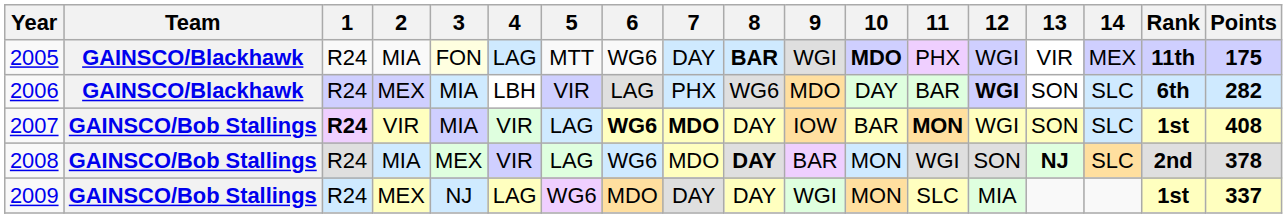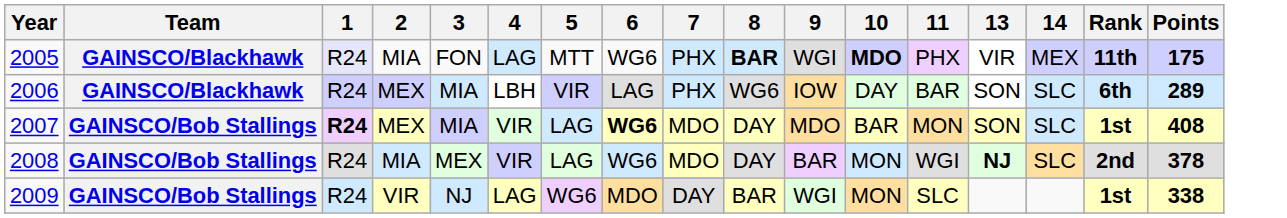 <table class="wikitable" style="text-align:center; font-size:90%">
 <tr>
 <th>Year</th>
 <th>Team</th>
 <th>1</th>
 <th>2</th>
 <th>3</th>
 <th>4</th>
 <th>5</th>
 <th>6</th>
 <th>7</th>
 <th>8</th>
 <th>9</th>
 <th>10</th>
 <th>11</th>
-<th>12</th>
 <th>13</th>
 <th>14</th>
 <th>Rank</th>
 <th>Points</th>
 </tr>
 <tr>
 <td><a href='#'>2005</a></td>
 <th><a href='#'>GAINSCO/Blackhawk</a></th>
-<td>R24<br></td>
+<td style="background: lavender;">R24<br></td>
 <td>MIA<br></td>
-<td style="background: lightyellow;">FON<br></td>
+<td>FON<br></td>
 <td style="background:#CFEAFF;">LAG<br></td>
 <td>MTT<br></td>
 <td>WG6<br></td>
-<td style="background:#CFEAFF;">DAY<br></td>
+<td style="background:#CFEAFF;">PHX<br></td>
 <td style="background:#CFEAFF;"><strong>BAR</strong><br></td>
 <td style="background:#DFDFDF;">WGI<br></td>
 <td style="background:#CFCFFF;"><strong>MDO</strong><br></td>
 <td style="background:#EFCFFF;">PHX<br></td>
-<td style="background:#CFCFFF;">WGI<br></td>
 <td style="background:#FFFFFF;">VIR<br></td>
 <td style="background:#CFCFFF;">MEX<br></td>
 <td style="background:#CFCFFF;"><strong>11th</strong></td>
 <td style="background:#CFCFFF;"><strong>175</strong></td>
 </tr>
 <tr>
 <td><a href='#'>2006</a></td>
 <th><a href='#'>GAINSCO/Blackhawk</a></th>
 <td style="background:#CFCFFF;">R24<br></td>
 <td style="background:#CFCFFF;">MEX<br></td>
 <td style="background:#CFEAFF;">MIA<br></td>
 <td style="background:#FFFFFF;">LBH<br></td>
 <td style="background:#CFCFFF;">VIR<br></td>
 <td style="background:#DFDFDF;">LAG<br></td>
 <td style="background:#CFEAFF;">PHX<br></td>
 <td style="background:#DFDFDF;">WG6<br></td>
-<td style="background:#FFDF9F;">MDO<br></td>
+<td style="background:#FFDF9F;">IOW<br></td>
 <td style="background:#DFFFDF;">DAY<br></td>
 <td style="background:#DFFFDF;">BAR<br></td>
-<td style="background:#CFCFFF;"><strong> WGI</strong><br></td>
 <td style="background:#FFFFFF;">SON<br></td>
 <td style="background:#CFEAFF;">SLC<br></td>
 <td style="background:#CFEAFF;"><strong>6th</strong></td>
-<td style="background:#CFEAFF;"><strong>282</strong></td>
+<td style="background:#CFEAFF;"><strong>289</strong></td>
 </tr>
 <tr>
 <td><a href='#'>2007</a></td>
 <th><a href='#'>GAINSCO/Bob Stallings</a></th>
 <td style="background:#EFCFFF;"><strong>R24</strong><br></td>
-<td style="background:#FFFFBF;">VIR<br></td>
+<td style="background:#FFFFBF;">MEX<br></td>
 <td style="background:#CFCFFF;">MIA<br></td>
 <td style="background:#DFFFDF;">VIR<br></td>
 <td style="background:#CFEAFF;">LAG<br></td>
 <td style="background:#FFFFBF;"><strong>WG6</strong><br></td>
-<td style="background:#FFFFBF;"><strong>MDO<br></strong></td>
+<td style="background:#FFFFBF;">MDO<br></td>
 <td style="background:#FFFFBF;">DAY<br></td>
-<td style="background:#FFDF9F;">IOW<br></td>
+<td style="background:#FFDF9F;">MDO<br></td>
 <td style="background:#FFFFBF;">BAR<br></td>
-<td style="background:#FFDF9F;"><strong>MON<br></strong></td>
-<td style="background:#FFFFBF;">WGI<br></td>
+<td style="background:#FFDF9F;">MON<br></td>
 <td style="background:#FFFFBF;">SON<br></td>
 <td style="background:#CFEAFF;">SLC<br></td>
 <td style="background:#FFFFBF;"><strong>1st</strong></td>
 <td style="background:#FFFFBF;"><strong>408</strong></td>
 </tr>
 <tr>
 <td><a href='#'>2008</a></td>
 <th><a href='#'>GAINSCO/Bob Stallings</a></th>
 <td style="background:#DFDFDF;">R24<br></td>
 <td style="background:#CFEAFF;">MIA<br></td>
 <td style="background:#DFFFDF;">MEX<br></td>
 <td style="background:#CFCFFF;">VIR<br></td>
 <td style="background:#DFFFDF;">LAG<br></td>
 <td style="background:#CFEAFF;">WG6<br></td>
 <td style="background:#FFFFBF;">MDO<br></td>
-<td style="background:#DFDFDF;"><strong>DAY<br></strong></td>
+<td style="background:#DFDFDF;">DAY<br></td>
 <td style="background:#EFCFFF;">BAR<br></td>
 <td style="background:#CFEAFF;">MON<br></td>
 <td style="background:#DFDFDF;">WGI<br></td>
-<td style="background:#DFDFDF;">SON<br></td>
 <td style="background:#DFFFDF;"><strong>NJ<br></strong></td>
 <td style="background:#FFDF9F;">SLC<br></td>
 <td style="background:#DFDFDF;"><strong>2nd</strong></td>
 <td style="background:#DFDFDF;"><strong>378</strong></td>
 </tr>
 <tr>
 <td><a href='#'>2009</a></td>
 <th><a href='#'>GAINSCO/Bob Stallings</a></th>
 <td style="background:#CFEAFF;">R24<br></td>
-<td style="background:#FFFFBF;">MEX<br></td>
+<td style="background:#FFFFBF;">VIR<br></td>
 <td style="background:#CFEAFF;">NJ<br></td>
 <td style="background:#FFFFBF;">LAG<br></td>
 <td style="background:#EFCFFF;">WG6<br></td>
 <td style="background:#FFDF9F;">MDO<br></td>
 <td style="background:#DFDFDF;">DAY<br></td>
-<td style="background:#FFFFBF;">DAY<br></td>
+<td style="background:#FFFFBF;">BAR<br></td>
 <td style="background:#DFFFDF;">WGI<br></td>
 <td style="background:#FFDF9F;">MON<br></td>
 <td style="background:#FFFFBF;">SLC<br></td>
-<td style="background:#DFFFDF;">MIA<br></td>
 <td></td>
 <td></td>
 <td style="background:#FFFFBF;"><strong>1st</strong></td>
-<td style="background:#FFFFBF;"><strong>337</strong></td>
+<td style="background:#FFFFBF;"><strong>338</strong></td>
 </tr>
 </table>
